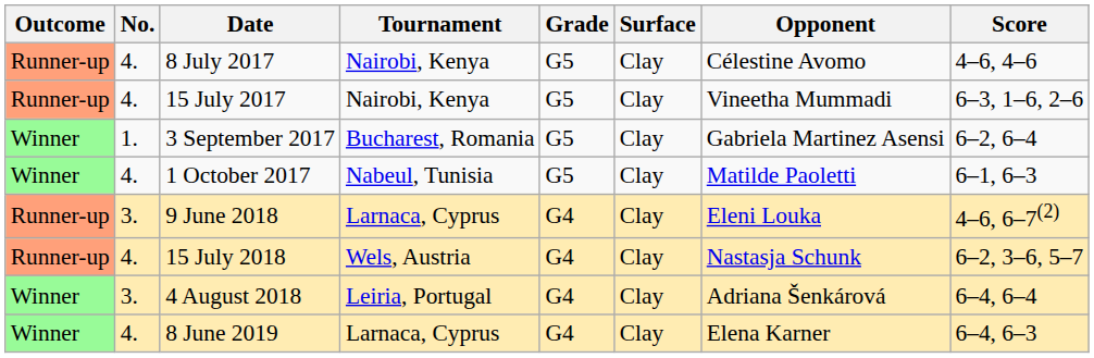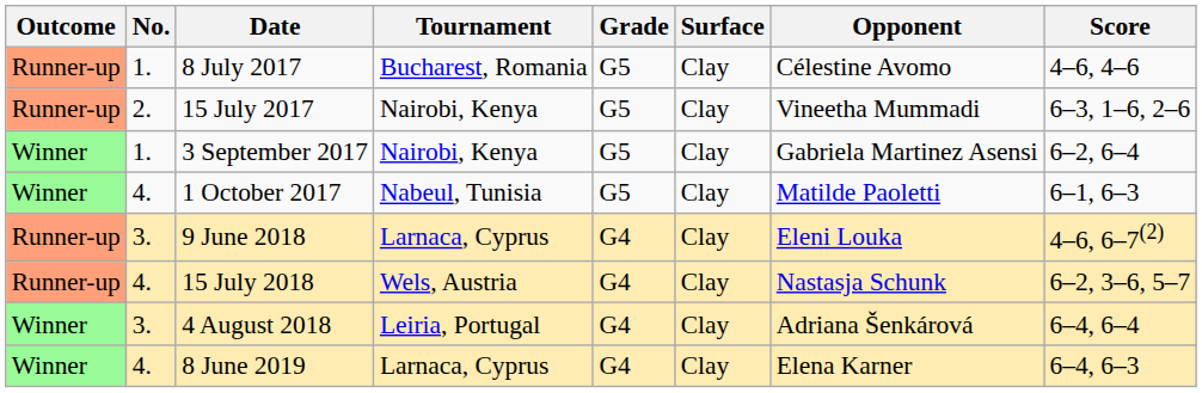 <table class="wikitable" style=font-size:97%>
 <tr>
 <th>Outcome</th>
 <th>No.</th>
 <th>Date</th>
 <th>Tournament</th>
 <th>Grade</th>
 <th>Surface</th>
 <th>Opponent</th>
 <th>Score</th>
 </tr>
 <tr>
 <td style="background:#ffa07a;">Runner-up</td>
-<td>4.</td>
+<td>1.</td>
 <td>8 July 2017</td>
-<td><a href='#'>Nairobi</a>, Kenya</td>
+<td><a href='#'>Bucharest</a>, Romania</td>
 <td>G5</td>
 <td>Clay</td>
 <td> Célestine Avomo</td>
 <td>4–6, 4–6</td>
 </tr>
 <tr>
 <td style="background:#ffa07a;">Runner-up</td>
-<td>4.</td>
+<td>2.</td>
 <td>15 July 2017</td>
 <td>Nairobi, Kenya</td>
 <td>G5</td>
 <td>Clay</td>
 <td> Vineetha Mummadi</td>
 <td>6–3, 1–6, 2–6</td>
 </tr>
 <tr>
 <td bgcolor="98FB98">Winner</td>
 <td>1.</td>
 <td>3 September 2017</td>
-<td><a href='#'>Bucharest</a>, Romania</td>
+<td><a href='#'>Nairobi</a>, Kenya</td>
 <td>G5</td>
 <td>Clay</td>
 <td> Gabriela Martinez Asensi</td>
 <td>6–2, 6–4</td>
 </tr>
 <tr>
 <td bgcolor="98FB98">Winner</td>
 <td>4.</td>
 <td>1 October 2017</td>
 <td><a href='#'>Nabeul</a>, Tunisia</td>
 <td>G5</td>
 <td>Clay</td>
 <td> <a href='#'>Matilde Paoletti</a></td>
 <td>6–1, 6–3</td>
 </tr>
 <tr bgcolor=#ffecb2>
 <td style="background:#ffa07a;">Runner-up</td>
 <td>3.</td>
 <td>9 June 2018</td>
 <td><a href='#'>Larnaca</a>, Cyprus</td>
 <td>G4</td>
 <td>Clay</td>
 <td> <a href='#'>Eleni Louka</a></td>
 <td>4–6, 6–7<sup>(2)</sup></td>
 </tr>
 <tr bgcolor=#ffecb2>
 <td style="background:#ffa07a;">Runner-up</td>
 <td>4.</td>
 <td>15 July 2018</td>
 <td><a href='#'>Wels</a>, Austria</td>
 <td>G4</td>
 <td>Clay</td>
 <td> <a href='#'>Nastasja Schunk</a></td>
 <td>6–2, 3–6, 5–7</td>
 </tr>
 <tr bgcolor=#ffecb2>
 <td bgcolor="98FB98">Winner</td>
 <td>3.</td>
 <td>4 August 2018</td>
 <td><a href='#'>Leiria</a>, Portugal</td>
 <td>G4</td>
 <td>Clay</td>
 <td> Adriana Šenkárová</td>
 <td>6–4, 6–4</td>
 </tr>
 <tr bgcolor=#ffecb2>
 <td bgcolor="98FB98">Winner</td>
 <td>4.</td>
 <td>8 June 2019</td>
 <td>Larnaca, Cyprus</td>
 <td>G4</td>
 <td>Clay</td>
 <td> Elena Karner</td>
 <td>6–4, 6–3</td>
 </tr>
 </table>
